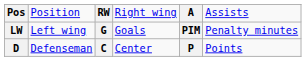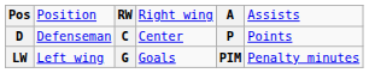 <table class="wikitable" style="font-size:90%;">
 <tr>
 <th>Pos</th>
 <td><a href='#'>Position</a></td>
 <th>RW</th>
 <td><a href='#'>Right wing</a></td>
 <th>A</th>
 <td><a href='#'>Assists</a></td>
 </tr>
 <tr>
+<th>D</th>
+<td><a href='#'>Defenseman</a></td>
+<th>C</th>
+<td><a href='#'>Center</a></td>
+<th>P</th>
+<td><a href='#'>Points</a></td>
+</tr>
+<tr>
 <th>LW</th>
 <td><a href='#'>Left wing</a></td>
 <th>G</th>
 <td><a href='#'>Goals</a></td>
 <th>PIM</th>
 <td><a href='#'>Penalty minutes</a></td>
 </tr>
-<tr>
-<th>D</th>
-<td><a href='#'>Defenseman</a></td>
-<th>C</th>
-<td><a href='#'>Center</a></td>
-<th>P</th>
-<td><a href='#'>Points</a></td>
-</tr>
 </table>
